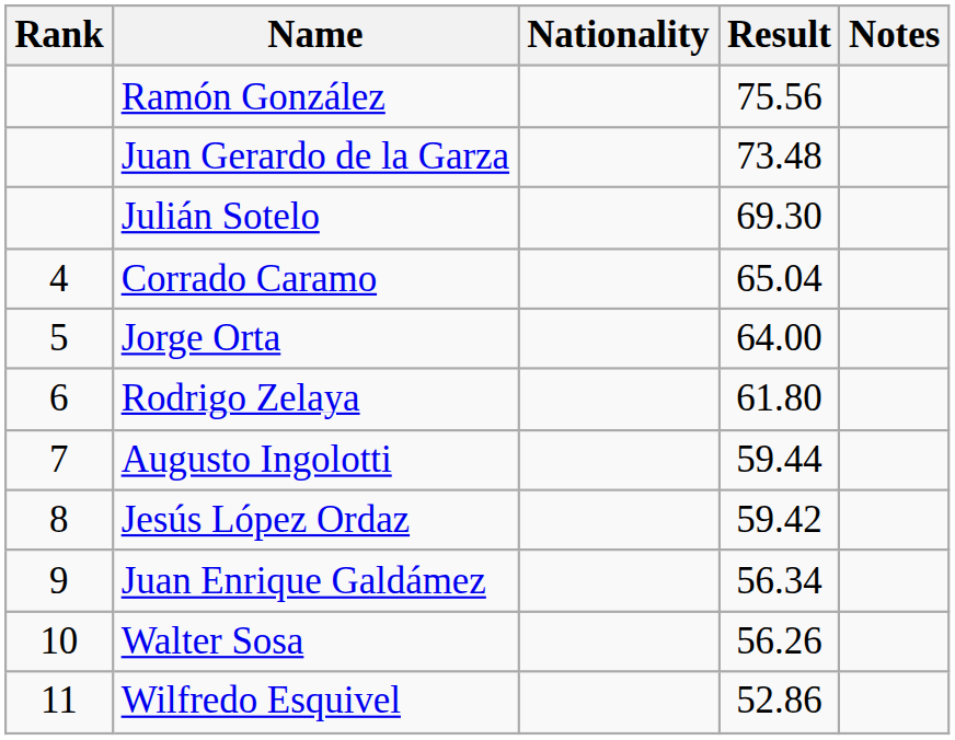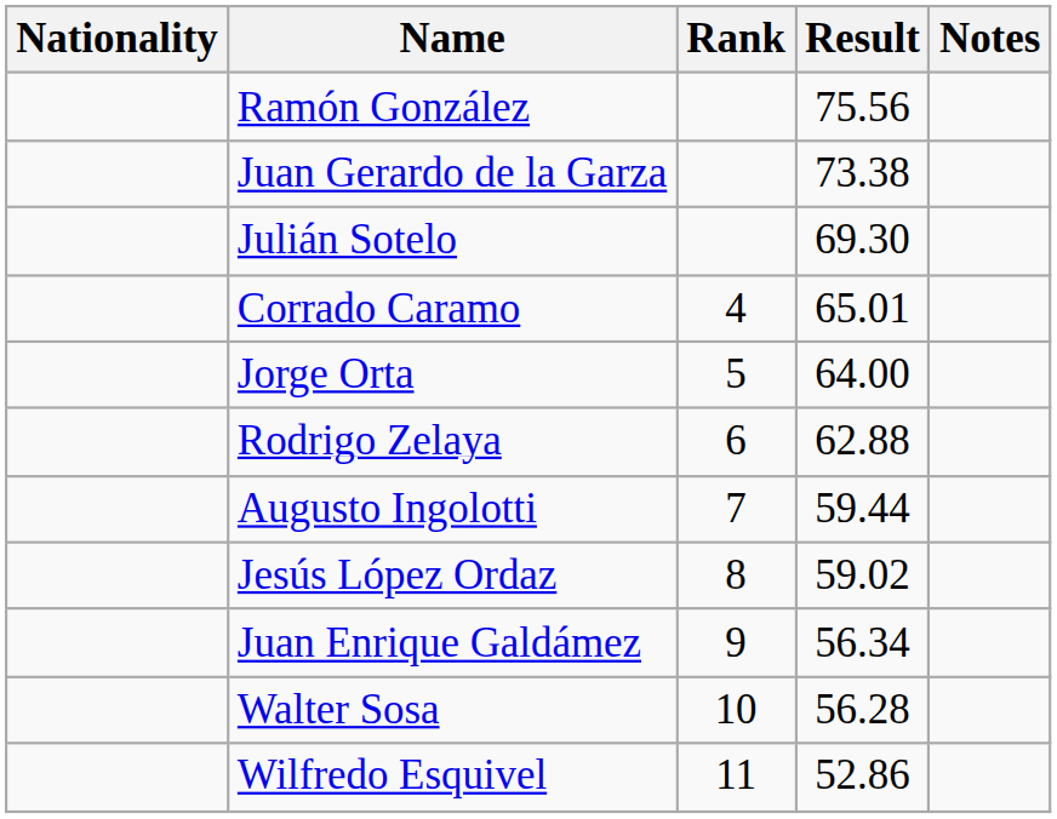 <table class="wikitable sortable" style="text-align:center">
 <tr>
+<th>Nationality</th>
+<th>Name</th>
 <th>Rank</th>
-<th>Name</th>
-<th>Nationality</th>
 <th>Result</th>
 <th>Notes</th>
 </tr>
 <tr>
+<td align=left></td>
+<td align=left><a href='#'>Ramón González</a></td>
 <td align=center></td>
-<td align=left><a href='#'>Ramón González</a></td>
-<td align=left></td>
 <td>75.56</td>
 <td></td>
 </tr>
 <tr>
+<td align=left></td>
+<td align=left><a href='#'>Juan Gerardo de la Garza</a></td>
 <td align=center></td>
-<td align=left><a href='#'>Juan Gerardo de la Garza</a></td>
-<td align=left></td>
-<td>73.48</td>
+<td>73.38</td>
 <td></td>
 </tr>
 <tr>
+<td align=left></td>
+<td align=left><a href='#'>Julián Sotelo</a></td>
 <td align=center></td>
-<td align=left><a href='#'>Julián Sotelo</a></td>
-<td align=left></td>
 <td>69.30</td>
 <td></td>
 </tr>
 <tr>
+<td align=left></td>
+<td align=left><a href='#'>Corrado Caramo</a></td>
 <td align=center>4</td>
-<td align=left><a href='#'>Corrado Caramo</a></td>
-<td align=left></td>
-<td>65.04</td>
+<td>65.01</td>
 <td></td>
 </tr>
 <tr>
+<td align=left></td>
+<td align=left><a href='#'>Jorge Orta</a></td>
 <td align=center>5</td>
-<td align=left><a href='#'>Jorge Orta</a></td>
-<td align=left></td>
 <td>64.00</td>
 <td></td>
 </tr>
 <tr>
+<td align=left></td>
+<td align=left><a href='#'>Rodrigo Zelaya</a></td>
 <td align=center>6</td>
-<td align=left><a href='#'>Rodrigo Zelaya</a></td>
-<td align=left></td>
-<td>61.80</td>
+<td>62.88</td>
 <td></td>
 </tr>
 <tr>
+<td align=left></td>
+<td align=left><a href='#'>Augusto Ingolotti</a></td>
 <td align=center>7</td>
-<td align=left><a href='#'>Augusto Ingolotti</a></td>
-<td align=left></td>
 <td>59.44</td>
 <td></td>
 </tr>
 <tr>
+<td align=left></td>
+<td align=left><a href='#'>Jesús López Ordaz</a></td>
 <td align=center>8</td>
-<td align=left><a href='#'>Jesús López Ordaz</a></td>
-<td align=left></td>
-<td>59.42</td>
+<td>59.02</td>
 <td></td>
 </tr>
 <tr>
+<td align=left></td>
+<td align=left><a href='#'>Juan Enrique Galdámez</a></td>
 <td align=center>9</td>
-<td align=left><a href='#'>Juan Enrique Galdámez</a></td>
-<td align=left></td>
 <td>56.34</td>
 <td></td>
 </tr>
 <tr>
+<td align=left></td>
+<td align=left><a href='#'>Walter Sosa</a></td>
 <td align=center>10</td>
-<td align=left><a href='#'>Walter Sosa</a></td>
-<td align=left></td>
-<td>56.26</td>
+<td>56.28</td>
 <td></td>
 </tr>
 <tr>
+<td align=left></td>
+<td align=left><a href='#'>Wilfredo Esquivel</a></td>
 <td align=center>11</td>
-<td align=left><a href='#'>Wilfredo Esquivel</a></td>
-<td align=left></td>
 <td>52.86</td>
 <td></td>
 </tr>
 </table>
